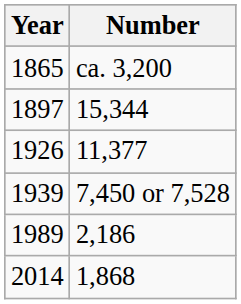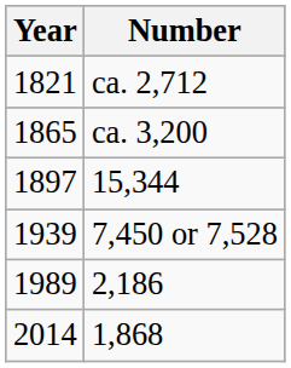 <table class="wikitable">
 <tr>
 <th>Year</th>
 <th>Number</th>
+</tr>
+<tr>
+<td>1821</td>
+<td>ca. 2,712</td>
 </tr>
 <tr>
 <td>1865</td>
 <td>ca. 3,200</td>
 </tr>
 <tr>
 <td>1897</td>
 <td>15,344</td>
-</tr>
-<tr>
-<td>1926</td>
-<td>11,377</td>
 </tr>
 <tr>
 <td>1939</td>
 <td>7,450 or 7,528</td>
 </tr>
 <tr>
 <td>1989</td>
 <td>2,186</td>
 </tr>
 <tr>
 <td>2014</td>
 <td>1,868</td>
 </tr>
 </table>
